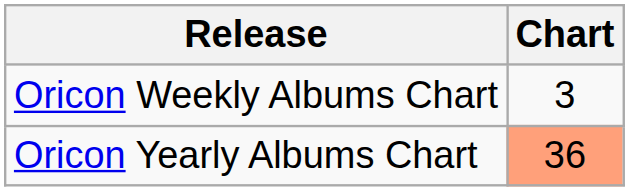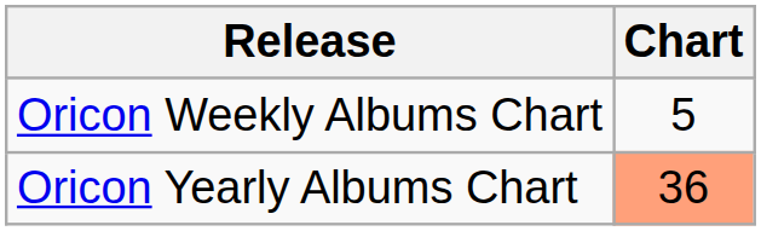 <table class="wikitable">
 <tr>
 <th>Release</th>
 <th>Chart</th>
 </tr>
 <tr>
 <td><a href='#'>Oricon</a> Weekly Albums Chart</td>
-<td align="center">3</td>
+<td align="center">5</td>
 </tr>
 <tr>
 <td align="left"><a href='#'>Oricon</a> Yearly Albums Chart</td>
 <td align="center" style="background: lightsalmon;">36</td>
 </tr>
 </table>
